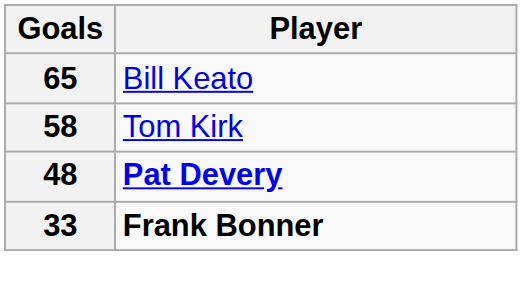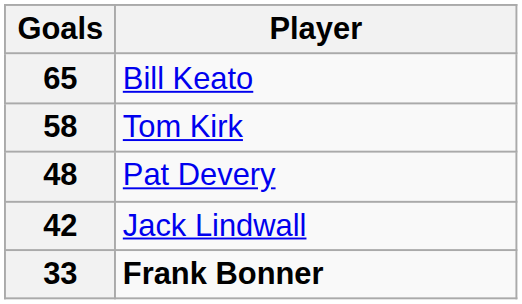 <table class="wikitable" style="text-align:left;">
 <tr>
 <th width=50>Goals</th>
 <th width=200>Player</th>
 </tr>
 <tr>
 <th>65</th>
 <td> <a href='#'>Bill Keato</a></td>
 </tr>
 <tr>
 <th>58</th>
 <td> <a href='#'>Tom Kirk</a></td>
 </tr>
 <tr>
 <th>48</th>
-<td><strong> <a href='#'>Pat Devery</a></strong></td>
+<td> <a href='#'>Pat Devery</a></td>
+</tr>
+<tr>
+<th>42</th>
+<td> <a href='#'>Jack Lindwall</a></td>
 </tr>
 <tr>
 <th>33</th>
 <td><strong> Frank Bonner</strong></td>
 </tr>
 </table>
